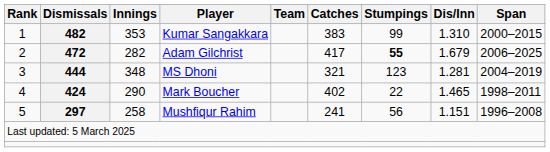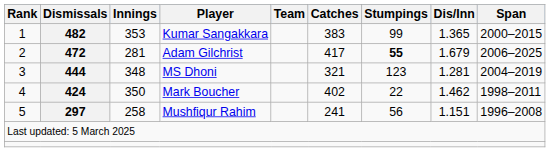 <table class="wikitable plainrowheaders sortable">
 <tr style="background:#9cf;">
 <th>Rank</th>
 <th>Dismissals</th>
 <th>Innings</th>
 <th>Player</th>
 <th>Team</th>
 <th>Catches</th>
 <th>Stumpings</th>
 <th>Dis/Inn</th>
 <th>Span</th>
 </tr>
 <tr>
 <td align=center>1</td>
 <th>482</th>
 <td align=center>353</td>
 <td><a href='#'>Kumar Sangakkara</a></td>
 <td></td>
 <td align=center>383</td>
 <td align=center>99</td>
-<td align=center>1.310</td>
+<td align=center>1.365</td>
 <td>2000–2015</td>
 </tr>
 <tr>
 <td align=center>2</td>
 <th>472</th>
-<td align=center>282</td>
+<td align=center>281</td>
 <td><a href='#'>Adam Gilchrist</a></td>
 <td></td>
 <td align=center>417</td>
 <td align=center><strong>55</strong></td>
 <td align=center>1.679</td>
 <td>2006–2025</td>
 </tr>
 <tr>
 <td align=center>3</td>
 <th>444</th>
 <td align=center>348</td>
 <td><a href='#'>MS Dhoni</a></td>
 <td></td>
 <td align=center>321</td>
 <td align=center>123</td>
 <td align=center>1.281</td>
 <td>2004–2019</td>
 </tr>
 <tr>
 <td align=center>4</td>
 <th>424</th>
-<td align=center>290</td>
+<td align=center>350</td>
 <td><a href='#'>Mark Boucher</a></td>
 <td></td>
 <td align=center>402</td>
 <td align=center>22</td>
-<td align=center>1.465</td>
+<td align=center>1.462</td>
 <td>1998–2011</td>
 </tr>
 <tr>
 <td align=center>5</td>
 <th>297</th>
 <td align=center>258</td>
 <td><a href='#'>Mushfiqur Rahim</a></td>
 <td></td>
 <td align=center>241</td>
 <td align=center>56</td>
 <td align=center>1.151</td>
 <td>1996–2008</td>
 </tr>
 <tr class=sortbottom>
 <td colspan="9"><small>Last updated: 5 March 2025</small></td>
 </tr>
 <tr>
 <td colspan="9"></td>
 </tr>
 </table>
